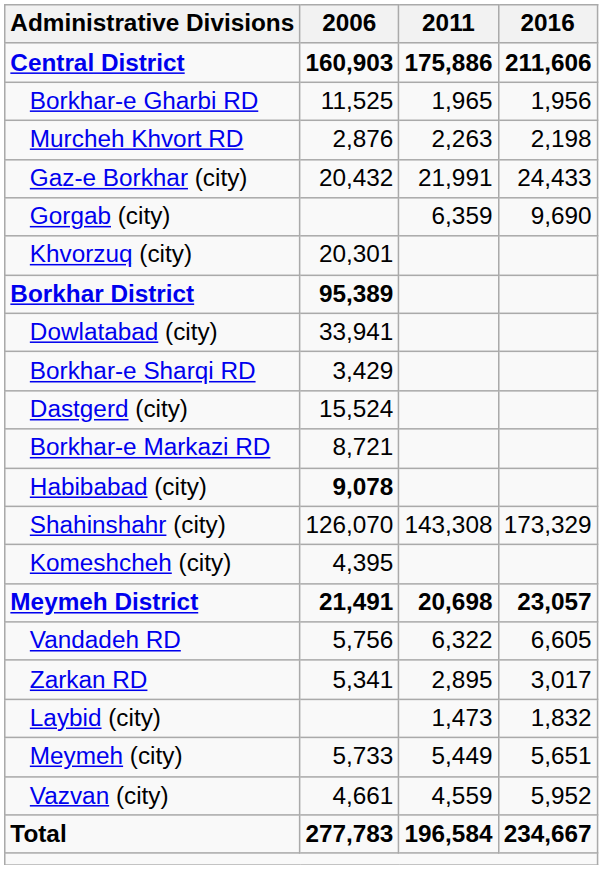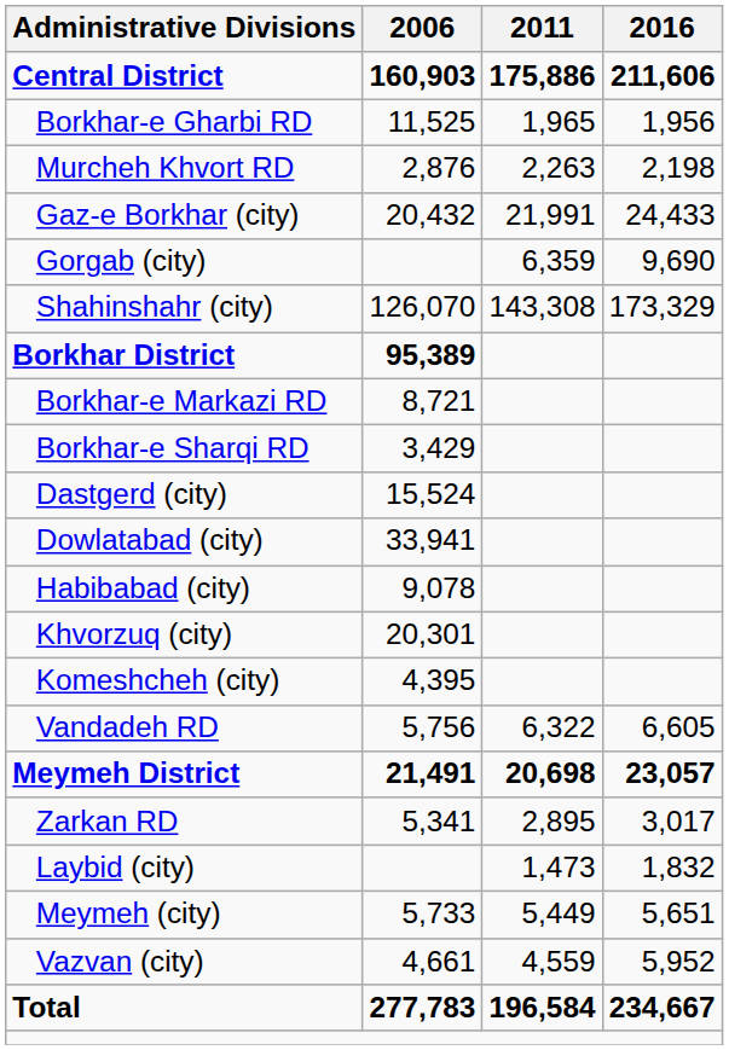 <table class="wikitable">
 <tr>
 <th>Administrative Divisions</th>
 <th>2006</th>
 <th>2011</th>
 <th>2016</th>
 </tr>
 <tr>
 <td><strong><a href='#'>Central District</a></strong></td>
 <td style="text-align: right;"><strong>160,903</strong></td>
 <td style="text-align: right;"><strong>175,886</strong></td>
 <td style="text-align: right;"><strong>211,606</strong></td>
 </tr>
 <tr>
 <td style="padding-left: 1em;"><a href='#'>Borkhar-e Gharbi RD</a></td>
 <td style="text-align: right;">11,525</td>
 <td style="text-align: right;">1,965</td>
 <td style="text-align: right;">1,956</td>
 </tr>
 <tr>
 <td style="padding-left: 1em;"><a href='#'>Murcheh Khvort RD</a></td>
 <td style="text-align: right;">2,876</td>
 <td style="text-align: right;">2,263</td>
 <td style="text-align: right;">2,198</td>
 </tr>
 <tr>
 <td style="padding-left: 1em;"><a href='#'>Gaz-e Borkhar</a> (city)</td>
 <td style="text-align: right;">20,432</td>
 <td style="text-align: right;">21,991</td>
 <td style="text-align: right;">24,433</td>
 </tr>
 <tr>
 <td style="padding-left: 1em;"><a href='#'>Gorgab</a> (city)</td>
 <td style="text-align: right;"></td>
 <td style="text-align: right;">6,359</td>
 <td style="text-align: right;">9,690</td>
 </tr>
 <tr>
-<td style="padding-left: 1em;"><a href='#'>Khvorzuq</a> (city)</td>
-<td style="text-align: right;">20,301</td>
-<td style="text-align: right;"></td>
-<td style="text-align: right;"></td>
+<td style="padding-left: 1em;"><a href='#'>Shahinshahr</a> (city)</td>
+<td style="text-align: right;">126,070</td>
+<td style="text-align: right;">143,308</td>
+<td style="text-align: right;">173,329</td>
 </tr>
 <tr>
 <td><strong><a href='#'>Borkhar District</a></strong></td>
 <td style="text-align: right;"><strong>95,389</strong></td>
 <td style="text-align: right;"></td>
 <td style="text-align: right;"></td>
 </tr>
 <tr>
-<td style="padding-left: 1em;"><a href='#'>Dowlatabad</a> (city)</td>
-<td style="text-align: right;">33,941</td>
+<td style="padding-left: 1em;"><a href='#'>Borkhar-e Markazi RD</a></td>
+<td style="text-align: right;">8,721</td>
 <td style="text-align: right;"></td>
 <td style="text-align: right;"></td>
 </tr>
 <tr>
 <td style="padding-left: 1em;"><a href='#'>Borkhar-e Sharqi RD</a></td>
 <td style="text-align: right;">3,429</td>
 <td style="text-align: right;"></td>
 <td style="text-align: right;"></td>
 </tr>
 <tr>
 <td style="padding-left: 1em;"><a href='#'>Dastgerd</a> (city)</td>
 <td style="text-align: right;">15,524</td>
 <td style="text-align: right;"></td>
 <td style="text-align: right;"></td>
 </tr>
 <tr>
-<td style="padding-left: 1em;"><a href='#'>Borkhar-e Markazi RD</a></td>
-<td style="text-align: right;">8,721</td>
+<td style="padding-left: 1em;"><a href='#'>Dowlatabad</a> (city)</td>
+<td style="text-align: right;">33,941</td>
 <td style="text-align: right;"></td>
 <td style="text-align: right;"></td>
 </tr>
 <tr>
 <td style="padding-left: 1em;"><a href='#'>Habibabad</a> (city)</td>
-<td style="text-align: right;"><strong>9,078</strong></td>
+<td style="text-align: right;">9,078</td>
 <td style="text-align: right;"></td>
 <td style="text-align: right;"></td>
 </tr>
 <tr>
-<td style="padding-left: 1em;"><a href='#'>Shahinshahr</a> (city)</td>
-<td style="text-align: right;">126,070</td>
-<td style="text-align: right;">143,308</td>
-<td style="text-align: right;">173,329</td>
+<td style="padding-left: 1em;"><a href='#'>Khvorzuq</a> (city)</td>
+<td style="text-align: right;">20,301</td>
+<td style="text-align: right;"></td>
+<td style="text-align: right;"></td>
 </tr>
 <tr>
 <td style="padding-left: 1em;"><a href='#'>Komeshcheh</a> (city)</td>
 <td style="text-align: right;">4,395</td>
 <td style="text-align: right;"></td>
 <td style="text-align: right;"></td>
 </tr>
 <tr>
+<td style="padding-left: 1em;"><a href='#'>Vandadeh RD</a></td>
+<td style="text-align: right;">5,756</td>
+<td style="text-align: right;">6,322</td>
+<td style="text-align: right;">6,605</td>
+</tr>
+<tr>
 <td><strong><a href='#'>Meymeh District</a></strong></td>
 <td style="text-align: right;"><strong>21,491</strong></td>
 <td style="text-align: right;"><strong>20,698</strong></td>
 <td style="text-align: right;"><strong>23,057</strong></td>
-</tr>
-<tr>
-<td style="padding-left: 1em;"><a href='#'>Vandadeh RD</a></td>
-<td style="text-align: right;">5,756</td>
-<td style="text-align: right;">6,322</td>
-<td style="text-align: right;">6,605</td>
 </tr>
 <tr>
 <td style="padding-left: 1em;"><a href='#'>Zarkan RD</a></td>
 <td style="text-align: right;">5,341</td>
 <td style="text-align: right;">2,895</td>
 <td style="text-align: right;">3,017</td>
 </tr>
 <tr>
 <td style="padding-left: 1em;"><a href='#'>Laybid</a> (city)</td>
 <td style="text-align: right;"></td>
 <td style="text-align: right;">1,473</td>
 <td style="text-align: right;">1,832</td>
 </tr>
 <tr>
 <td style="padding-left: 1em;"><a href='#'>Meymeh</a> (city)</td>
 <td style="text-align: right;">5,733</td>
 <td style="text-align: right;">5,449</td>
 <td style="text-align: right;">5,651</td>
 </tr>
 <tr>
 <td style="padding-left: 1em;"><a href='#'>Vazvan</a> (city)</td>
 <td style="text-align: right;">4,661</td>
 <td style="text-align: right;">4,559</td>
 <td style="text-align: right;">5,952</td>
 </tr>
 <tr>
 <td><strong>Total</strong></td>
 <td style="text-align: right;"><strong>277,783</strong></td>
 <td style="text-align: right;"><strong>196,584</strong></td>
 <td style="text-align: right;"><strong>234,667</strong></td>
 </tr>
 <tr>
 <td colspan=4></td>
 </tr>
 </table>
